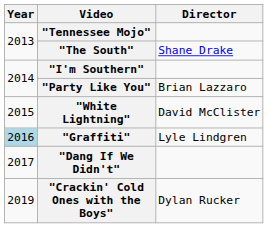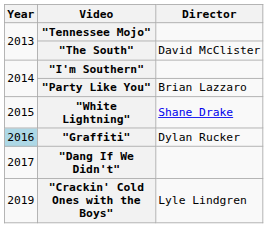 <table class="wikitable plainrowheaders">
 <tr>
 <th>Year</th>
 <th style="width:10em;">Video</th>
 <th>Director</th>
 </tr>
 <tr>
 <td rowspan="2">2013</td>
 <th scope="row">"Tennessee Mojo"</th>
 <td></td>
 </tr>
 <tr>
 <th scope="row">"The South"</th>
-<td><a href='#'>Shane Drake</a></td>
+<td>David McClister</td>
 </tr>
 <tr>
 <td rowspan="2">2014</td>
 <th scope="row">"I'm Southern"</th>
 <td></td>
 </tr>
 <tr>
 <th scope="row">"Party Like You"</th>
 <td>Brian Lazzaro</td>
 </tr>
 <tr>
 <td>2015</td>
 <th scope="row">"White Lightning"</th>
-<td>David McClister</td>
+<td><a href='#'>Shane Drake</a></td>
 </tr>
 <tr>
 <td style="background: lightblue;">2016</td>
 <th scope="row">"Graffiti"</th>
-<td>Lyle Lindgren</td>
+<td>Dylan Rucker</td>
 </tr>
 <tr>
 <td>2017</td>
 <th scope="row">"Dang If We Didn't"</th>
 <td></td>
 </tr>
 <tr>
 <td>2019</td>
 <th scope="row">"Crackin' Cold Ones with the Boys"</th>
-<td>Dylan Rucker</td>
+<td>Lyle Lindgren</td>
 </tr>
 </table>
